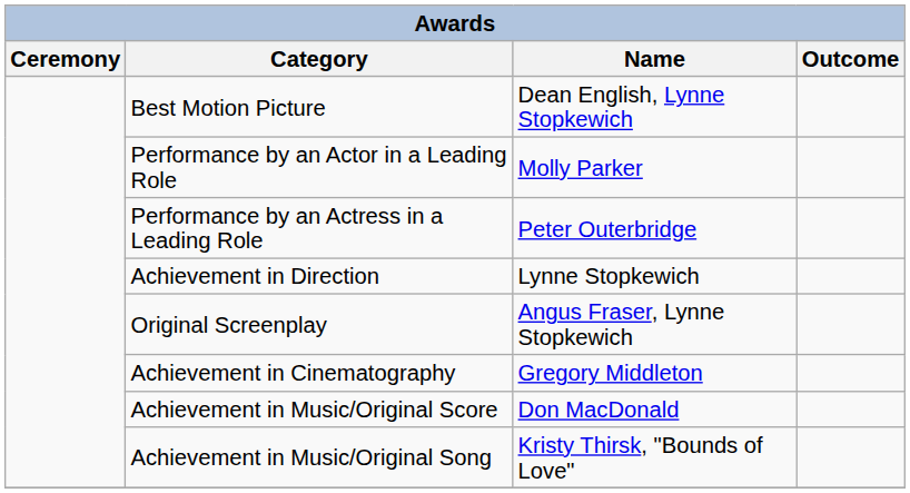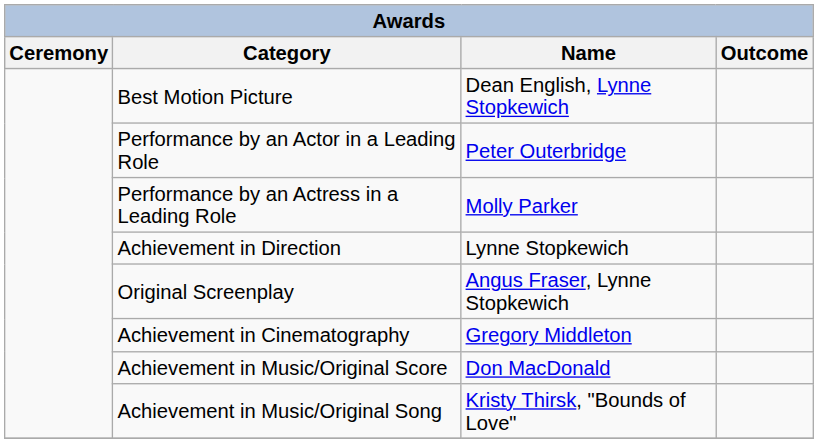 <table class="wikitable" style="font-size:95%">
 <tr style="background:#ccc; text-align:center;">
 <th colspan="5" style="background: LightSteelBlue;">Awards</th>
 </tr>
 <tr style="background:#ccc; text-align:center;">
 <th>Ceremony</th>
 <th>Category</th>
 <th>Name</th>
 <th>Outcome</th>
 </tr>
 <tr>
 <td rowspan=8></td>
 <td>Best Motion Picture</td>
 <td>Dean English, <a href='#'>Lynne Stopkewich</a></td>
 <td></td>
 </tr>
 <tr>
 <td>Performance by an Actor in a Leading Role</td>
-<td><a href='#'>Molly Parker</a></td>
+<td><a href='#'>Peter Outerbridge</a></td>
 <td></td>
 </tr>
 <tr>
 <td>Performance by an Actress in a Leading Role</td>
-<td><a href='#'>Peter Outerbridge</a></td>
+<td><a href='#'>Molly Parker</a></td>
 <td></td>
 </tr>
 <tr>
 <td>Achievement in Direction</td>
 <td>Lynne Stopkewich</td>
 <td></td>
 </tr>
 <tr>
 <td>Original Screenplay</td>
 <td><a href='#'>Angus Fraser</a>, Lynne Stopkewich</td>
 <td></td>
 </tr>
 <tr>
 <td>Achievement in Cinematography</td>
 <td><a href='#'>Gregory Middleton</a></td>
 <td></td>
 </tr>
 <tr>
 <td>Achievement in Music/Original Score</td>
 <td><a href='#'>Don MacDonald</a></td>
 <td></td>
 </tr>
 <tr>
 <td>Achievement in Music/Original Song</td>
 <td><a href='#'>Kristy Thirsk</a>, "Bounds of Love"</td>
 <td></td>
 </tr>
 <tr>
 </tr>
 </table>
